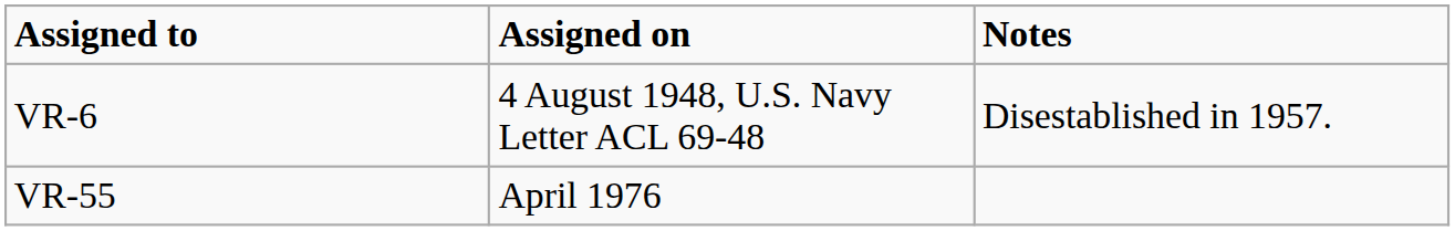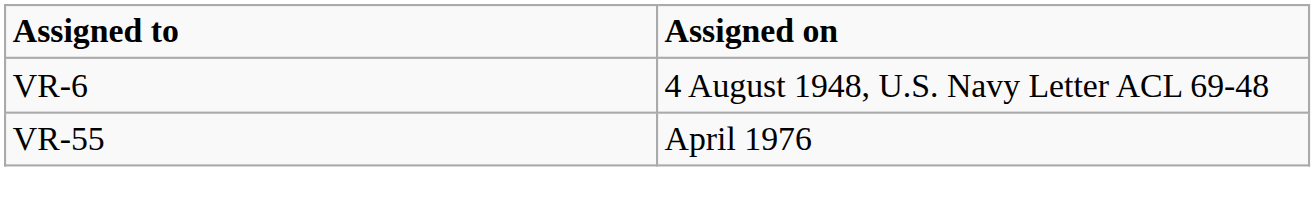 <table class="wikitable" style="width: 70%;">
 <tr>
 <td style="width: 200px;"><strong>Assigned to</strong></td>
 <td style="width: 200px;"><strong>Assigned on</strong></td>
-<td><strong>Notes</strong></td>
 </tr>
 <tr>
 <td>VR-6</td>
 <td>4 August 1948, U.S. Navy Letter ACL 69-48</td>
-<td>Disestablished in 1957.</td>
 </tr>
 <tr>
 <td>VR-55</td>
 <td>April 1976</td>
-<td></td>
 </tr>
 </table>
